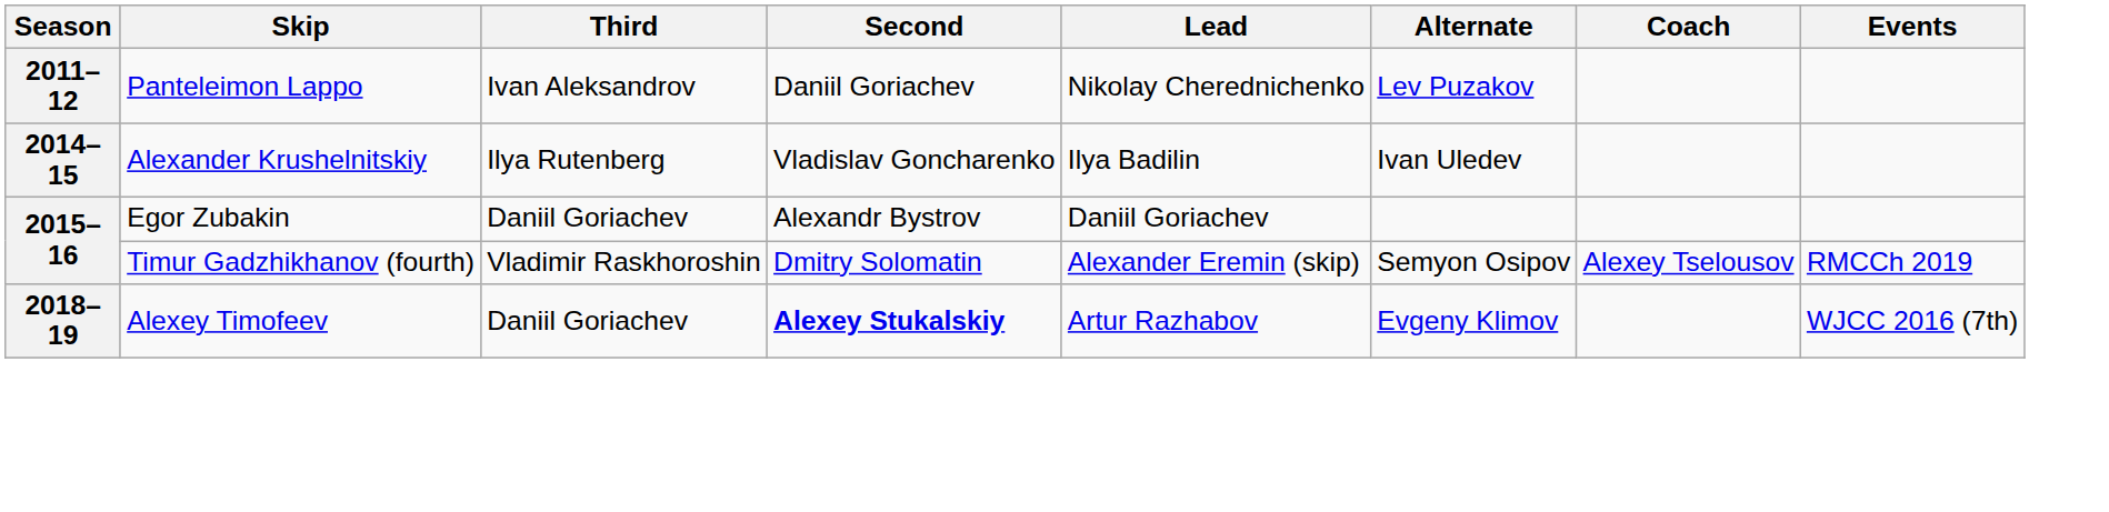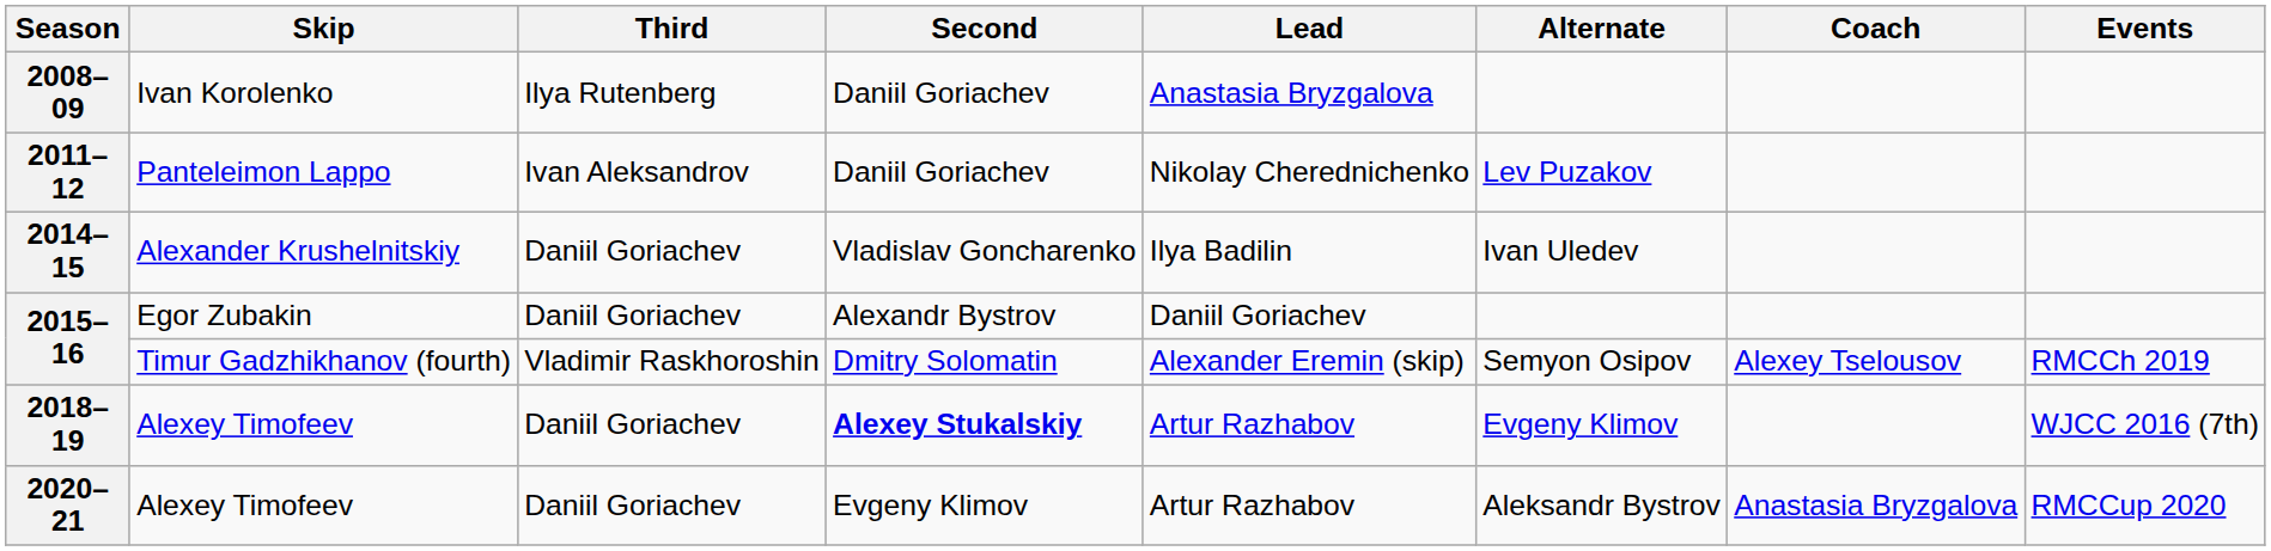 <table class="wikitable">
 <tr>
 <th scope="col" width=60>Season</th>
 <th scope="col">Skip</th>
 <th scope="col">Third</th>
 <th scope="col">Second</th>
 <th scope="col">Lead</th>
 <th scope="col">Alternate</th>
 <th scope="col">Coach</th>
 <th scope="col">Events</th>
+</tr>
+<tr>
+<th scope="row">2008–09</th>
+<td>Ivan Korolenko</td>
+<td>Ilya Rutenberg</td>
+<td>Daniil Goriachev</td>
+<td><a href='#'>Anastasia Bryzgalova</a></td>
+<td></td>
+<td></td>
+<td></td>
 </tr>
 <tr>
 <th scope="row">2011–12</th>
 <td><a href='#'>Panteleimon Lappo</a></td>
 <td>Ivan Aleksandrov</td>
 <td>Daniil Goriachev</td>
 <td>Nikolay Cherednichenko</td>
 <td><a href='#'>Lev Puzakov</a></td>
 <td></td>
 <td></td>
 </tr>
 <tr>
 <th scope="row">2014–15</th>
 <td><a href='#'>Alexander Krushelnitskiy</a></td>
-<td>Ilya Rutenberg</td>
+<td>Daniil Goriachev</td>
 <td>Vladislav Goncharenko</td>
 <td>Ilya Badilin</td>
 <td>Ivan Uledev</td>
 <td></td>
 <td></td>
 </tr>
 <tr>
 <th scope="row" rowspan=2>2015–16</th>
 <td>Egor Zubakin</td>
 <td>Daniil Goriachev</td>
 <td>Alexandr Bystrov</td>
 <td>Daniil Goriachev</td>
 <td></td>
 <td></td>
 <td></td>
 </tr>
 <tr>
 <td><a href='#'>Timur Gadzhikhanov</a> (fourth)</td>
 <td>Vladimir Raskhoroshin</td>
 <td><a href='#'>Dmitry Solomatin</a></td>
 <td><a href='#'>Alexander Eremin</a> (skip)</td>
 <td>Semyon Osipov</td>
 <td><a href='#'>Alexey Tselousov</a></td>
 <td><a href='#'>RMCCh 2019</a> </td>
 </tr>
 <tr>
 <th scope="row">2018–19</th>
 <td><a href='#'>Alexey Timofeev</a></td>
 <td>Daniil Goriachev</td>
 <td><strong><a href='#'>Alexey Stukalskiy</a></strong></td>
 <td><a href='#'>Artur Razhabov</a></td>
 <td><a href='#'>Evgeny Klimov</a></td>
 <td></td>
 <td><a href='#'>WJCC 2016</a> (7th)</td>
 </tr>
+<tr>
+<th scope="row">2020–21</th>
+<td>Alexey Timofeev</td>
+<td>Daniil Goriachev</td>
+<td>Evgeny Klimov</td>
+<td>Artur Razhabov</td>
+<td>Aleksandr Bystrov</td>
+<td><a href='#'>Anastasia Bryzgalova</a></td>
+<td><a href='#'>RMCCup 2020</a> </td>
+</tr>
 </table>
